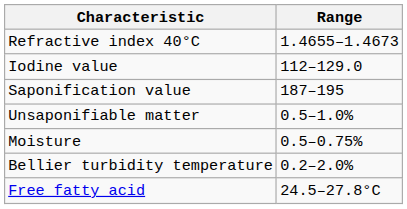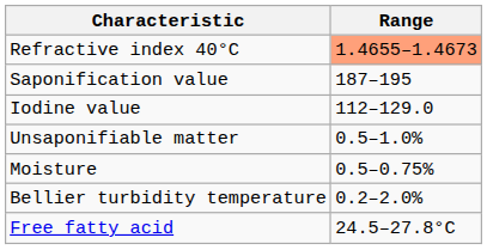 <table class="wikitable">
 <tr>
 <th>Characteristic</th>
 <th>Range</th>
 </tr>
 <tr>
 <td>Refractive index 40°C</td>
-<td>1.4655–1.4673</td>
+<td style="background: lightsalmon;">1.4655–1.4673</td>
+</tr>
+<tr>
+<td>Saponification value</td>
+<td>187–195</td>
 </tr>
 <tr>
 <td>Iodine value</td>
 <td>112–129.0</td>
-</tr>
-<tr>
-<td>Saponification value</td>
-<td>187–195</td>
 </tr>
 <tr>
 <td>Unsaponifiable matter</td>
 <td>0.5–1.0%</td>
 </tr>
 <tr>
 <td>Moisture</td>
 <td>0.5–0.75%</td>
 </tr>
 <tr>
 <td>Bellier turbidity temperature</td>
 <td>0.2–2.0%</td>
 </tr>
 <tr>
 <td><a href='#'>Free fatty acid</a></td>
 <td>24.5–27.8°C</td>
 </tr>
 </table>
